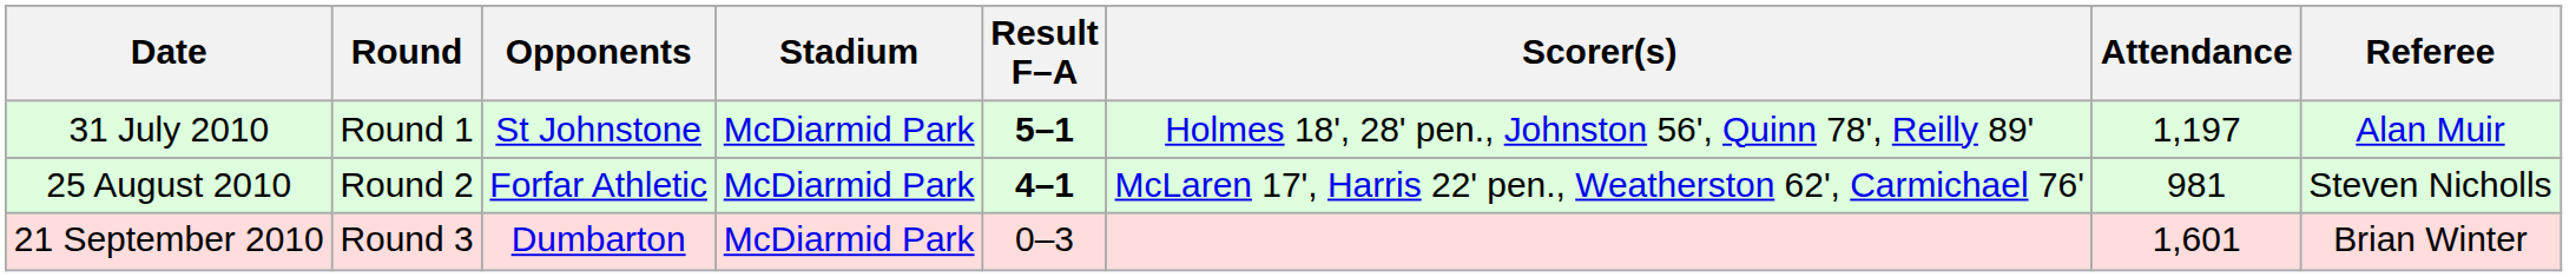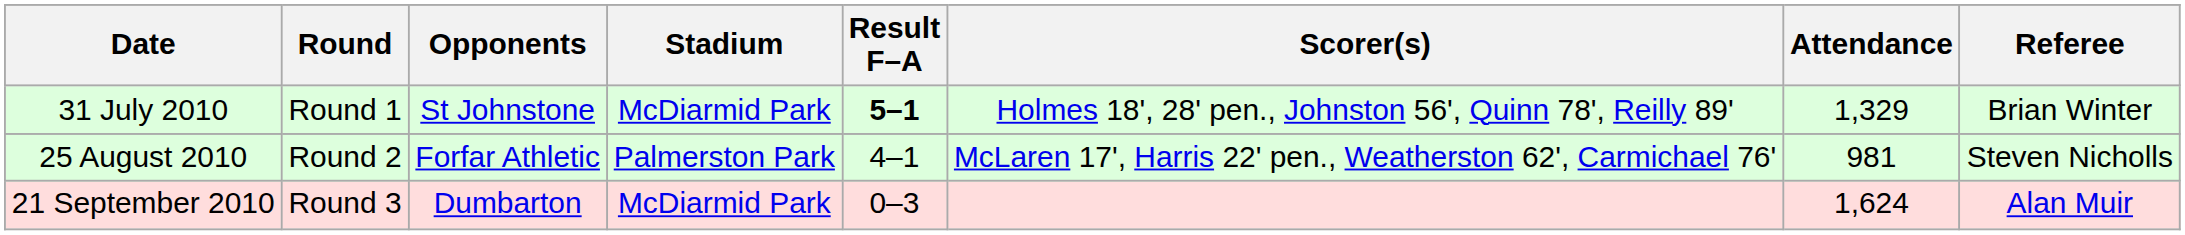 <table class="wikitable" style="text-align:center">
 <tr>
 <th>Date</th>
 <th>Round</th>
 <th>Opponents</th>
 <th>Stadium</th>
 <th>Result<br>F–A</th>
 <th>Scorer(s)</th>
 <th>Attendance</th>
 <th>Referee</th>
 </tr>
 <tr bgcolor="ddffdd">
 <td>31 July 2010</td>
 <td>Round 1</td>
 <td><a href='#'>St Johnstone</a></td>
 <td><a href='#'>McDiarmid Park</a></td>
 <td><strong>5–1</strong></td>
 <td><a href='#'>Holmes</a> 18', 28' pen.,  <a href='#'>Johnston</a> 56',  <a href='#'>Quinn</a> 78',  <a href='#'>Reilly</a> 89'</td>
-<td>1,197</td>
-<td><a href='#'>Alan Muir</a></td>
+<td>1,329</td>
+<td>Brian Winter</td>
 </tr>
 <tr bgcolor="ddffdd">
 <td>25 August 2010</td>
 <td>Round 2</td>
 <td><a href='#'>Forfar Athletic</a></td>
-<td><a href='#'>McDiarmid Park</a></td>
-<td><strong>4–1</strong></td>
+<td><a href='#'>Palmerston Park</a></td>
+<td>4–1</td>
 <td><a href='#'>McLaren</a> 17',  <a href='#'>Harris</a> 22' pen.,  <a href='#'>Weatherston</a> 62',  <a href='#'>Carmichael</a> 76'</td>
 <td>981</td>
 <td>Steven Nicholls</td>
 </tr>
 <tr bgcolor="ffdddd">
 <td>21 September 2010</td>
 <td>Round 3</td>
 <td><a href='#'>Dumbarton</a></td>
 <td><a href='#'>McDiarmid Park</a></td>
 <td>0–3</td>
 <td></td>
-<td>1,601</td>
-<td>Brian Winter</td>
+<td>1,624</td>
+<td><a href='#'>Alan Muir</a></td>
 </tr>
 </table>
